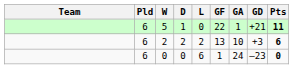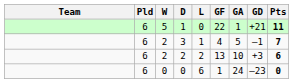 <table class="wikitable" style="text-align:center;">
 <tr>
 <th width=180>Team</th>
 <th width=20>Pld</th>
 <th width=20>W</th>
 <th width=20>D</th>
 <th width=20>L</th>
 <th width=20>GF</th>
 <th width=20>GA</th>
 <th width=20>GD</th>
 <th width=20>Pts</th>
 </tr>
 <tr bgcolor="ccffcc">
 <td align="left"></td>
 <td>6</td>
 <td>5</td>
 <td>1</td>
 <td>0</td>
 <td>22</td>
 <td>1</td>
 <td>+21</td>
 <td><strong>11</strong></td>
 </tr>
 <tr>
 <td align="left"></td>
 <td>6</td>
 <td>2</td>
+<td>3</td>
+<td>1</td>
+<td>4</td>
+<td>5</td>
+<td>–1</td>
+<td><strong>7</strong></td>
+</tr>
+<tr>
+<td align="left"></td>
+<td>6</td>
+<td>2</td>
 <td>2</td>
 <td>2</td>
 <td>13</td>
 <td>10</td>
 <td>+3</td>
 <td><strong>6</strong></td>
 </tr>
 <tr>
 <td align="left"></td>
 <td>6</td>
 <td>0</td>
 <td>0</td>
 <td>6</td>
 <td>1</td>
 <td>24</td>
 <td>–23</td>
 <td><strong>0</strong></td>
 </tr>
 </table>
